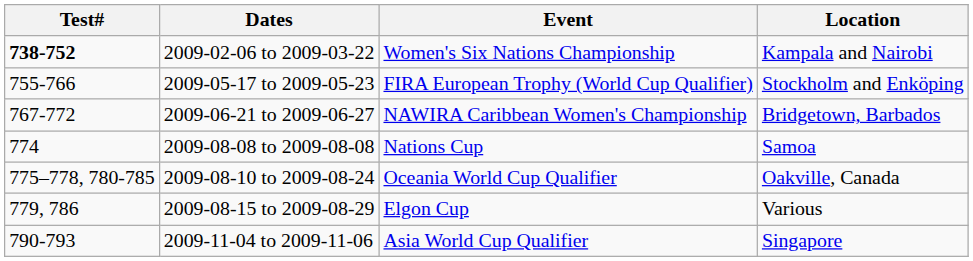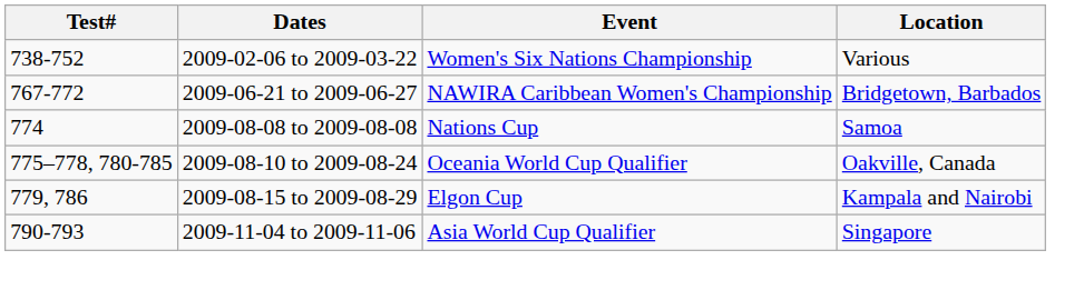 <table class="wikitable">
 <tr>
 <th>Test#</th>
 <th>Dates</th>
 <th>Event</th>
 <th>Location</th>
 </tr>
 <tr>
-<td><strong>738-752</strong></td>
+<td>738-752</td>
 <td>2009-02-06 to 2009-03-22</td>
 <td><a href='#'>Women's Six Nations Championship</a></td>
-<td><a href='#'>Kampala</a> and <a href='#'>Nairobi</a></td>
-</tr>
-<tr>
-<td>755-766</td>
-<td>2009-05-17 to 2009-05-23</td>
-<td><a href='#'>FIRA European Trophy (World Cup Qualifier)</a></td>
-<td><a href='#'>Stockholm</a> and <a href='#'>Enköping</a></td>
+<td>Various</td>
 </tr>
 <tr>
 <td>767-772</td>
 <td>2009-06-21 to 2009-06-27</td>
 <td><a href='#'>NAWIRA Caribbean Women's Championship</a></td>
 <td><a href='#'>Bridgetown, Barbados</a></td>
 </tr>
 <tr>
 <td>774</td>
 <td>2009-08-08 to 2009-08-08</td>
 <td><a href='#'>Nations Cup</a></td>
 <td><a href='#'>Samoa</a></td>
 </tr>
 <tr>
 <td>775–778, 780-785</td>
 <td>2009-08-10 to 2009-08-24</td>
 <td><a href='#'>Oceania World Cup Qualifier</a></td>
 <td><a href='#'>Oakville</a>, Canada</td>
 </tr>
 <tr>
 <td>779, 786</td>
 <td>2009-08-15 to 2009-08-29</td>
 <td><a href='#'>Elgon Cup</a></td>
-<td>Various</td>
+<td><a href='#'>Kampala</a> and <a href='#'>Nairobi</a></td>
 </tr>
 <tr>
 <td>790-793</td>
 <td>2009-11-04 to 2009-11-06</td>
 <td><a href='#'>Asia World Cup Qualifier</a></td>
 <td><a href='#'>Singapore</a></td>
 </tr>
 </table>
